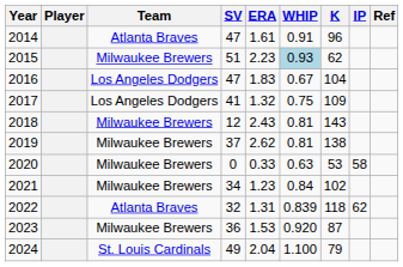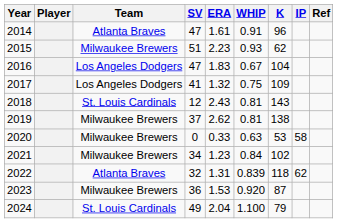 <table class="wikitable sortable plainrowheaders"  style="text-align:center;">
 <tr>
 <th scope="col">Year</th>
 <th scope="col">Player</th>
 <th scope="col">Team</th>
 <th scope="col"><a href='#'>SV</a></th>
 <th scope="col"><a href='#'>ERA</a></th>
 <th scope="col"><a href='#'>WHIP</a></th>
 <th scope="col"><a href='#'>K</a></th>
 <th scope="col"><a href='#'>IP</a></th>
 <th scope="col" class="unsortable">Ref</th>
 </tr>
 <tr>
 <td>2014</td>
 <th scope="row" style="text-align:center"></th>
 <td><a href='#'>Atlanta Braves</a></td>
 <td>47</td>
 <td>1.61</td>
 <td>0.91</td>
 <td>96</td>
 <td data-sort-value="61.67"></td>
 <td></td>
 </tr>
 <tr>
 <td>2015</td>
 <th scope="row" style="text-align:center"></th>
 <td><a href='#'>Milwaukee Brewers</a></td>
 <td>51</td>
 <td>2.23</td>
-<td style="background: lightblue;">0.93</td>
+<td>0.93</td>
 <td>62</td>
 <td data-sort-value="76.67"></td>
 <td></td>
 </tr>
 <tr>
 <td>2016</td>
 <th scope="row" style="text-align:center"></th>
 <td><a href='#'>Los Angeles Dodgers</a></td>
 <td>47</td>
 <td>1.83</td>
 <td>0.67</td>
 <td>104</td>
 <td data-sort-value="68.67"></td>
 <td></td>
 </tr>
 <tr>
 <td>2017</td>
 <th scope="row" style="text-align:center"> </th>
 <td>Los Angeles Dodgers</td>
 <td>41</td>
 <td>1.32</td>
 <td>0.75</td>
 <td>109</td>
 <td data-sort-value="68.33"></td>
 <td></td>
 </tr>
 <tr>
 <td>2018</td>
 <th scope="row" style="text-align:center"></th>
-<td><a href='#'>Milwaukee Brewers</a></td>
+<td><a href='#'>St. Louis Cardinals</a></td>
 <td>12</td>
 <td>2.43</td>
 <td>0.81</td>
 <td>143</td>
 <td data-sort-value="81.33"></td>
 <td></td>
 </tr>
 <tr>
 <td>2019</td>
 <th scope="row" style="text-align:center"> <br></th>
 <td>Milwaukee Brewers</td>
 <td>37</td>
 <td>2.62</td>
 <td>0.81</td>
 <td>138</td>
 <td data-sort-value="75.67"></td>
 <td></td>
 </tr>
 <tr>
 <td>2020</td>
 <th scope="row" style="text-align:center"><br></th>
 <td>Milwaukee Brewers</td>
 <td>0</td>
 <td>0.33</td>
 <td>0.63</td>
 <td>53</td>
 <td>58</td>
 <td></td>
 </tr>
 <tr>
 <td>2021</td>
 <th scope="row" style="text-align:center"> <br></th>
 <td>Milwaukee Brewers</td>
 <td>34</td>
 <td>1.23</td>
 <td>0.84</td>
 <td>102</td>
 <td data-sort-value="58.67"></td>
 <td></td>
 </tr>
 <tr>
 <td>2022</td>
 <th scope="row" style="text-align:center"> </th>
 <td><a href='#'>Atlanta Braves</a></td>
 <td>32</td>
 <td>1.31</td>
 <td>0.839</td>
 <td>118</td>
 <td>62</td>
 <td></td>
 </tr>
 <tr>
 <td>2023</td>
 <th scope="row" style="text-align:center"> </th>
 <td>Milwaukee Brewers</td>
 <td>36</td>
 <td>1.53</td>
 <td>0.920</td>
 <td>87</td>
 <td IP data-sort-value="58.67"></td>
 <td></td>
 </tr>
 <tr>
 <td>2024</td>
 <th scope="row" style="text-align:center"></th>
 <td><a href='#'>St. Louis Cardinals</a></td>
 <td>49</td>
 <td>2.04</td>
 <td>1.100</td>
 <td>79</td>
 <td IP data-sort-value="58.67"></td>
 <td></td>
 </tr>
 </table>
